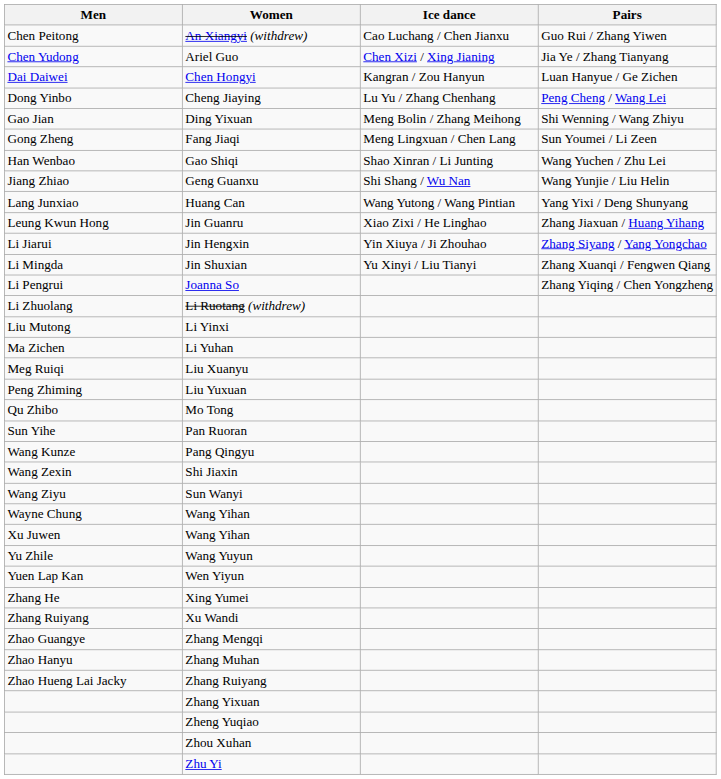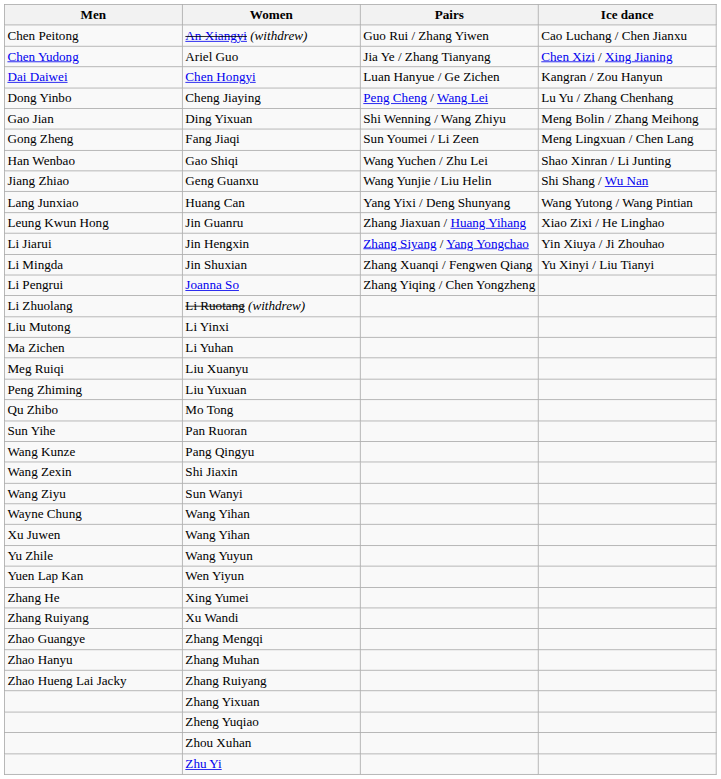 <table class="wikitable unsortable" style="text-align:left;">
 <tr>
 <th scope="col" style="width:25%">Men</th>
 <th scope="col" style="width:25%">Women</th>
+<th scope="col" style="width:25%">Pairs</th>
 <th scope="col" style="width:25%">Ice dance</th>
-<th scope="col" style="width:25%">Pairs</th>
 </tr>
 <tr>
 <td>Chen Peitong</td>
 <td><s><a href='#'>An Xiangyi</a></s> <em>(withdrew)</em></td>
+<td>Guo Rui / Zhang Yiwen</td>
 <td>Cao Luchang / Chen Jianxu</td>
-<td>Guo Rui / Zhang Yiwen</td>
 </tr>
 <tr>
 <td><a href='#'>Chen Yudong</a></td>
 <td>Ariel Guo</td>
+<td>Jia Ye / Zhang Tianyang</td>
 <td><a href='#'>Chen Xizi</a> / <a href='#'>Xing Jianing</a></td>
-<td>Jia Ye / Zhang Tianyang</td>
 </tr>
 <tr>
 <td><a href='#'>Dai Daiwei</a></td>
 <td><a href='#'>Chen Hongyi</a></td>
+<td>Luan Hanyue / Ge Zichen</td>
 <td>Kangran / Zou Hanyun</td>
-<td>Luan Hanyue / Ge Zichen</td>
 </tr>
 <tr>
 <td>Dong Yinbo</td>
 <td>Cheng Jiaying</td>
+<td><a href='#'>Peng Cheng</a> / <a href='#'>Wang Lei</a></td>
 <td>Lu Yu / Zhang Chenhang</td>
-<td><a href='#'>Peng Cheng</a> / <a href='#'>Wang Lei</a></td>
 </tr>
 <tr>
 <td>Gao Jian</td>
 <td>Ding Yixuan</td>
+<td>Shi Wenning / Wang Zhiyu</td>
 <td>Meng Bolin / Zhang Meihong</td>
-<td>Shi Wenning / Wang Zhiyu</td>
 </tr>
 <tr>
 <td>Gong Zheng</td>
 <td>Fang Jiaqi</td>
+<td>Sun Youmei / Li Zeen</td>
 <td>Meng Lingxuan / Chen Lang</td>
-<td>Sun Youmei / Li Zeen</td>
 </tr>
 <tr>
 <td>Han Wenbao</td>
 <td>Gao Shiqi</td>
+<td>Wang Yuchen / Zhu Lei</td>
 <td>Shao Xinran / Li Junting</td>
-<td>Wang Yuchen / Zhu Lei</td>
 </tr>
 <tr>
 <td>Jiang Zhiao</td>
 <td>Geng Guanxu</td>
+<td>Wang Yunjie / Liu Helin</td>
 <td>Shi Shang / <a href='#'>Wu Nan</a></td>
-<td>Wang Yunjie / Liu Helin</td>
 </tr>
 <tr>
 <td>Lang Junxiao</td>
 <td>Huang Can</td>
+<td>Yang Yixi / Deng Shunyang</td>
 <td>Wang Yutong / Wang Pintian</td>
-<td>Yang Yixi / Deng Shunyang</td>
 </tr>
 <tr>
 <td>Leung Kwun Hong</td>
 <td>Jin Guanru</td>
+<td>Zhang Jiaxuan / <a href='#'>Huang Yihang</a></td>
 <td>Xiao Zixi / He Linghao</td>
-<td>Zhang Jiaxuan / <a href='#'>Huang Yihang</a></td>
 </tr>
 <tr>
 <td>Li Jiarui</td>
 <td>Jin Hengxin</td>
+<td><a href='#'>Zhang Siyang</a> / <a href='#'>Yang Yongchao</a></td>
 <td>Yin Xiuya / Ji Zhouhao</td>
-<td><a href='#'>Zhang Siyang</a> / <a href='#'>Yang Yongchao</a></td>
 </tr>
 <tr>
 <td>Li Mingda</td>
 <td>Jin Shuxian</td>
+<td>Zhang Xuanqi / Fengwen Qiang</td>
 <td>Yu Xinyi / Liu Tianyi</td>
-<td>Zhang Xuanqi / Fengwen Qiang</td>
 </tr>
 <tr>
 <td>Li Pengrui</td>
 <td><a href='#'>Joanna So</a></td>
+<td>Zhang Yiqing / Chen Yongzheng</td>
 <td></td>
-<td>Zhang Yiqing / Chen Yongzheng</td>
 </tr>
 <tr>
 <td>Li Zhuolang</td>
 <td><s>Li Ruotang</s> <em>(withdrew)</em></td>
 <td></td>
 <td></td>
 </tr>
 <tr>
 <td>Liu Mutong</td>
 <td>Li Yinxi</td>
 <td></td>
 <td></td>
 </tr>
 <tr>
 <td>Ma Zichen</td>
 <td>Li Yuhan</td>
 <td></td>
 <td></td>
 </tr>
 <tr>
 <td>Meg Ruiqi</td>
 <td>Liu Xuanyu</td>
 <td></td>
 <td></td>
 </tr>
 <tr>
 <td>Peng Zhiming</td>
 <td>Liu Yuxuan</td>
 <td></td>
 <td></td>
 </tr>
 <tr>
 <td>Qu Zhibo</td>
 <td>Mo Tong</td>
 <td></td>
 <td></td>
 </tr>
 <tr>
 <td>Sun Yihe</td>
 <td>Pan Ruoran</td>
 <td></td>
 <td></td>
 </tr>
 <tr>
 <td>Wang Kunze</td>
 <td>Pang Qingyu</td>
 <td></td>
 <td></td>
 </tr>
 <tr>
 <td>Wang Zexin</td>
 <td>Shi Jiaxin</td>
 <td></td>
 <td></td>
 </tr>
 <tr>
 <td>Wang Ziyu</td>
 <td>Sun Wanyi</td>
 <td></td>
 <td></td>
 </tr>
 <tr>
 <td>Wayne Chung</td>
 <td>Wang Yihan</td>
 <td></td>
 <td></td>
 </tr>
 <tr>
 <td>Xu Juwen</td>
 <td>Wang Yihan</td>
 <td></td>
 <td></td>
 </tr>
 <tr>
 <td>Yu Zhile</td>
 <td>Wang Yuyun</td>
 <td></td>
 <td></td>
 </tr>
 <tr>
 <td>Yuen Lap Kan</td>
 <td>Wen Yiyun</td>
 <td></td>
 <td></td>
 </tr>
 <tr>
 <td>Zhang He</td>
 <td>Xing Yumei</td>
 <td></td>
 <td></td>
 </tr>
 <tr>
 <td>Zhang Ruiyang</td>
 <td>Xu Wandi</td>
 <td></td>
 <td></td>
 </tr>
 <tr>
 <td>Zhao Guangye</td>
 <td>Zhang Mengqi</td>
 <td></td>
 <td></td>
 </tr>
 <tr>
 <td>Zhao Hanyu</td>
 <td>Zhang Muhan</td>
 <td></td>
 <td></td>
 </tr>
 <tr>
 <td>Zhao Hueng Lai Jacky</td>
 <td>Zhang Ruiyang</td>
 <td></td>
 <td></td>
 </tr>
 <tr>
 <td></td>
 <td>Zhang Yixuan</td>
 <td></td>
 <td></td>
 </tr>
 <tr>
 <td></td>
 <td>Zheng Yuqiao</td>
 <td></td>
 <td></td>
 </tr>
 <tr>
 <td></td>
 <td>Zhou Xuhan</td>
 <td></td>
 <td></td>
 </tr>
 <tr>
 <td></td>
 <td><a href='#'>Zhu Yi</a></td>
 <td></td>
 <td></td>
 </tr>
 </table>
